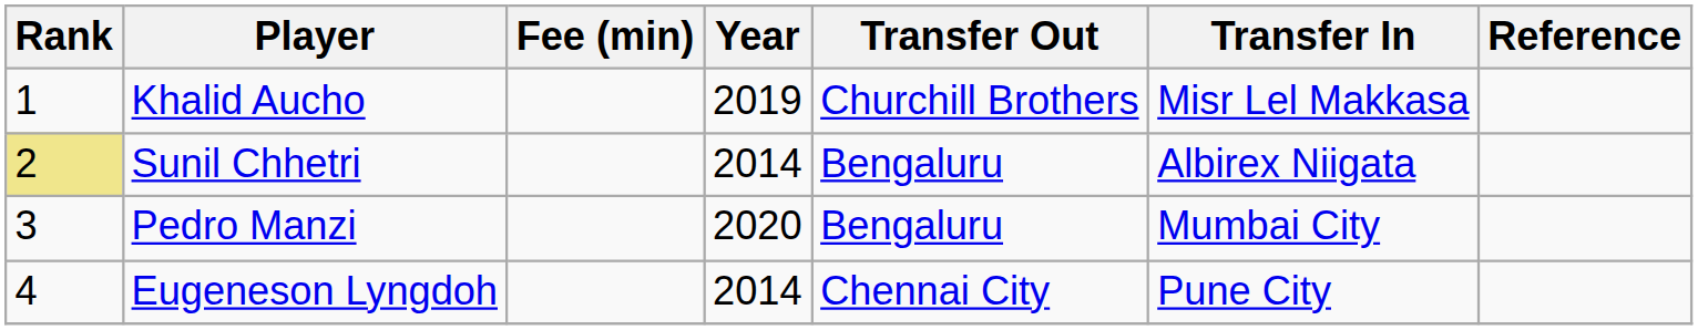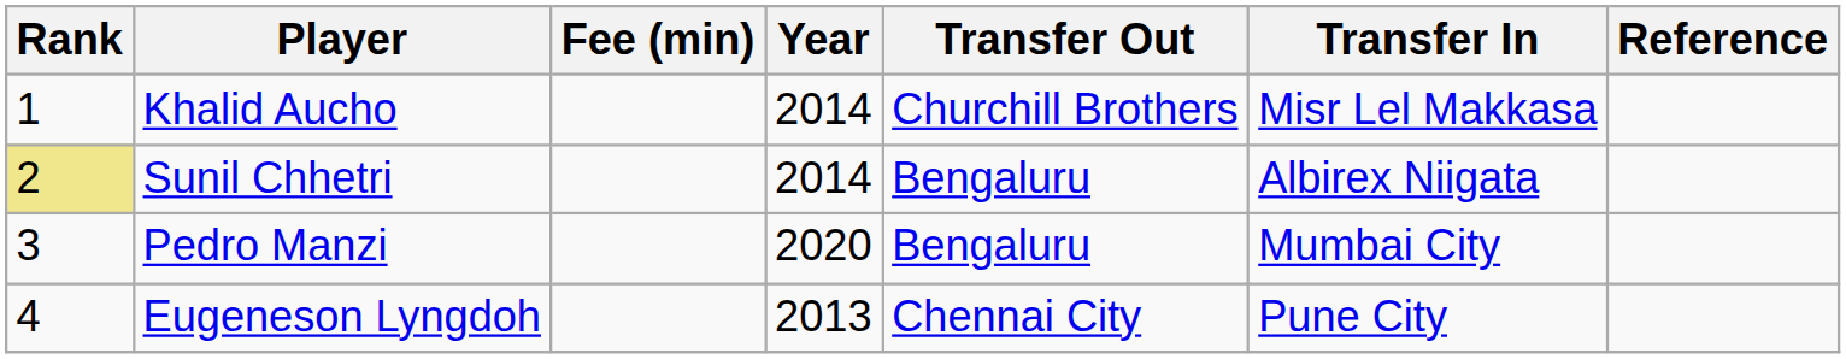 <table class="wikitable">
 <tr>
 <th>Rank</th>
 <th>Player</th>
 <th>Fee (min)</th>
 <th>Year</th>
 <th>Transfer Out</th>
 <th>Transfer In</th>
 <th>Reference</th>
 </tr>
 <tr>
 <td>1</td>
 <td> <a href='#'>Khalid Aucho</a></td>
 <td></td>
-<td>2019</td>
+<td>2014</td>
 <td> <a href='#'>Churchill Brothers</a></td>
 <td> <a href='#'>Misr Lel Makkasa</a></td>
 <td></td>
 </tr>
 <tr>
 <td style="background: khaki;">2</td>
 <td> <a href='#'>Sunil Chhetri</a></td>
 <td></td>
 <td>2014</td>
 <td> <a href='#'>Bengaluru</a></td>
 <td> <a href='#'>Albirex Niigata</a></td>
 <td></td>
 </tr>
 <tr>
 <td>3</td>
 <td> <a href='#'>Pedro Manzi</a></td>
 <td></td>
 <td>2020</td>
 <td> <a href='#'>Bengaluru</a></td>
 <td> <a href='#'>Mumbai City</a></td>
 <td></td>
 </tr>
 <tr>
 <td>4</td>
 <td> <a href='#'>Eugeneson Lyngdoh</a></td>
 <td></td>
-<td>2014</td>
+<td>2013</td>
 <td> <a href='#'>Chennai City</a></td>
 <td> <a href='#'>Pune City</a></td>
 <td></td>
 </tr>
 <tr>
 </tr>
 </table>
